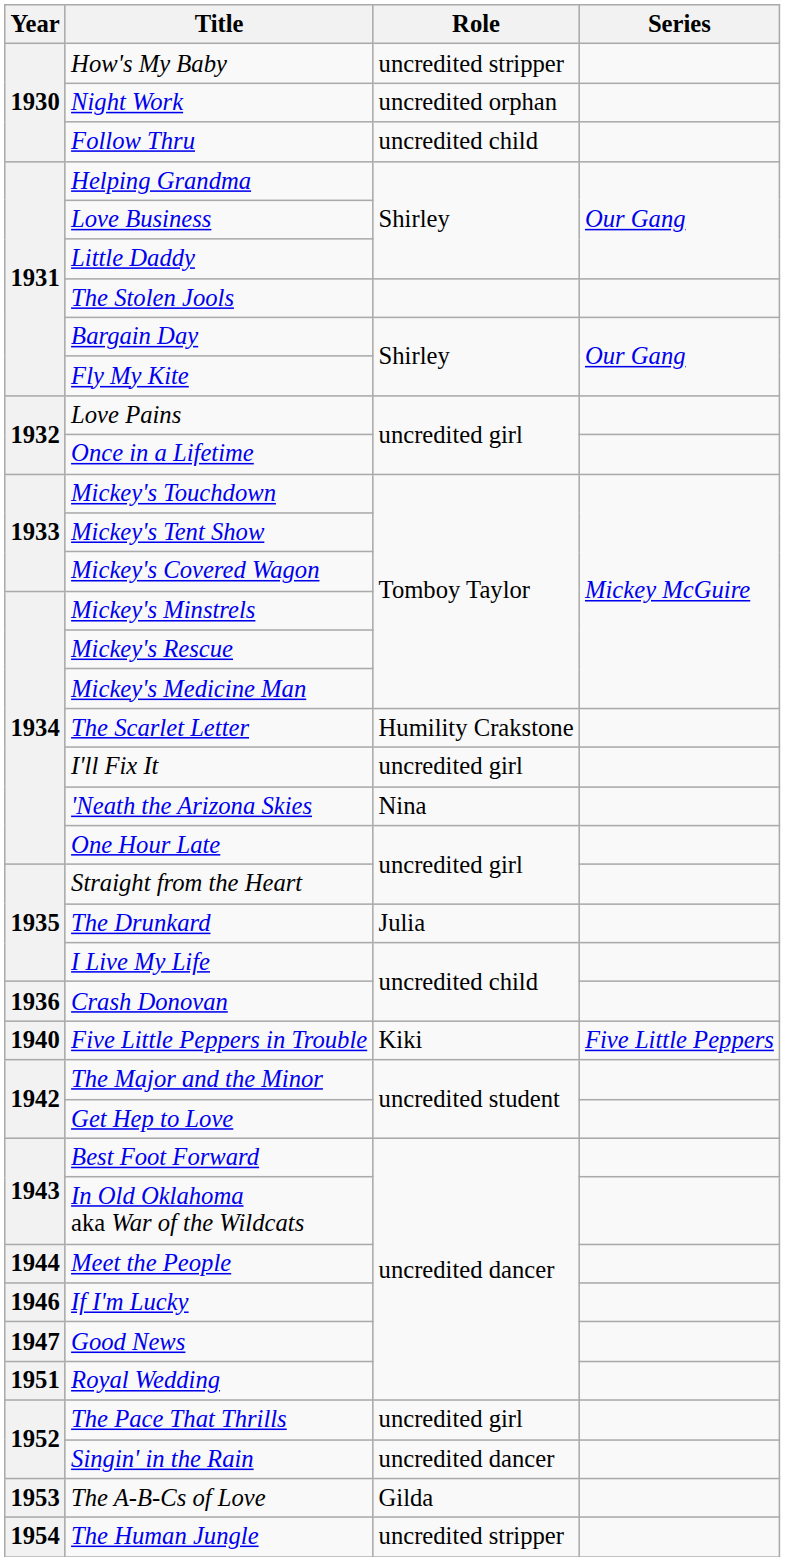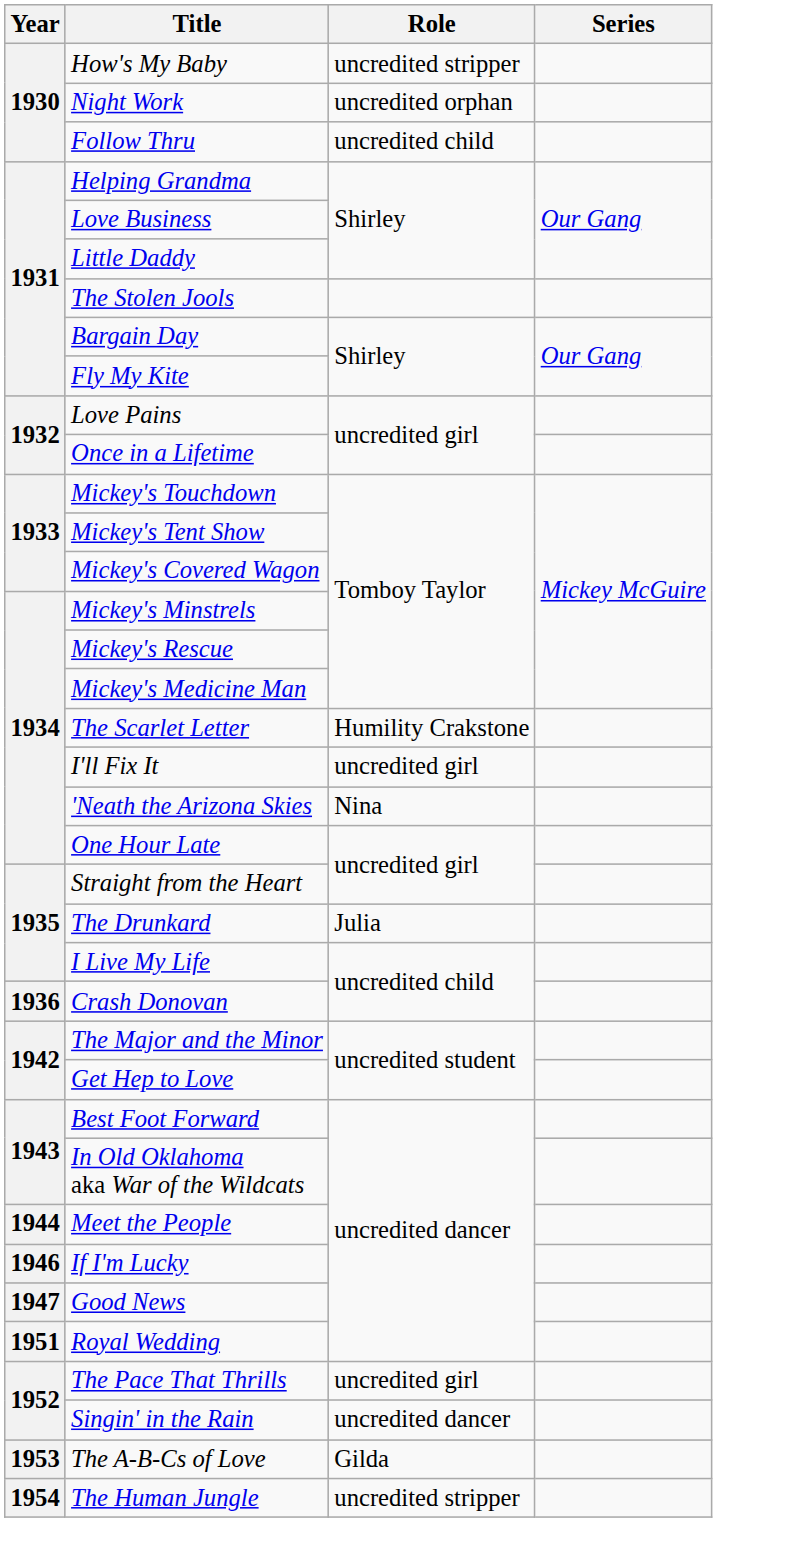 <table class="wikitable sortable">
 <tr>
 <th>Year</th>
 <th>Title</th>
 <th>Role</th>
 <th>Series</th>
 </tr>
 <tr>
 <th rowspan=3>1930</th>
 <td><em>How's My Baby</em></td>
 <td>uncredited stripper</td>
 <td></td>
 </tr>
 <tr>
 <td><em><a href='#'>Night Work</a></em></td>
 <td>uncredited orphan</td>
 <td></td>
 </tr>
 <tr>
 <td><em><a href='#'>Follow Thru</a></em></td>
 <td>uncredited child</td>
 <td></td>
 </tr>
 <tr>
 <th rowspan=6>1931</th>
 <td><em><a href='#'>Helping Grandma</a></em></td>
 <td rowspan=3>Shirley</td>
 <td rowspan=3><em><a href='#'>Our Gang</a></em></td>
 </tr>
 <tr>
 <td><em><a href='#'>Love Business</a></em></td>
 </tr>
 <tr>
 <td><em><a href='#'>Little Daddy</a></em></td>
 </tr>
 <tr>
 <td><em><a href='#'>The Stolen Jools</a></em></td>
 <td></td>
 <td></td>
 </tr>
 <tr>
 <td><em><a href='#'>Bargain Day</a></em></td>
 <td rowspan=2>Shirley</td>
 <td rowspan=2><em><a href='#'>Our Gang</a></em></td>
 </tr>
 <tr>
 <td><em><a href='#'>Fly My Kite</a></em></td>
 </tr>
 <tr>
 <th rowspan=2>1932</th>
 <td><em>Love Pains</em></td>
 <td rowspan=2>uncredited girl</td>
 <td></td>
 </tr>
 <tr>
 <td><a href='#'><em>Once in a Lifetime</em></a></td>
 <td></td>
 </tr>
 <tr>
 <th rowspan=3>1933</th>
 <td><em><a href='#'>Mickey's Touchdown</a></em></td>
 <td rowspan=6>Tomboy Taylor</td>
 <td rowspan=6><a href='#'><em>Mickey McGuire</em></a></td>
 </tr>
 <tr>
 <td><em><a href='#'>Mickey's Tent Show</a></em></td>
 </tr>
 <tr>
 <td><em><a href='#'>Mickey's Covered Wagon</a></em></td>
 </tr>
 <tr>
 <th rowspan=7>1934</th>
 <td><em><a href='#'>Mickey's Minstrels</a></em></td>
 </tr>
 <tr>
 <td><em><a href='#'>Mickey's Rescue</a></em></td>
 </tr>
 <tr>
 <td><em><a href='#'>Mickey's Medicine Man</a></em></td>
 </tr>
 <tr>
 <td><a href='#'><em>The Scarlet Letter</em></a></td>
 <td>Humility Crakstone</td>
 <td></td>
 </tr>
 <tr>
 <td><em>I'll Fix It</em></td>
 <td>uncredited girl</td>
 <td></td>
 </tr>
 <tr>
 <td><em><a href='#'>'Neath the Arizona Skies</a></em></td>
 <td>Nina</td>
 <td></td>
 </tr>
 <tr>
 <td><em><a href='#'>One Hour Late</a></em></td>
 <td rowspan=2>uncredited girl</td>
 <td></td>
 </tr>
 <tr>
 <th rowspan=3>1935</th>
 <td><em>Straight from the Heart</em></td>
 <td></td>
 </tr>
 <tr>
 <td><em><a href='#'>The Drunkard</a></em></td>
 <td>Julia</td>
 <td></td>
 </tr>
 <tr>
 <td><em><a href='#'>I Live My Life</a></em></td>
 <td rowspan=2>uncredited child</td>
 <td></td>
 </tr>
 <tr>
 <th>1936</th>
 <td><em><a href='#'>Crash Donovan</a></em></td>
 <td></td>
 </tr>
 <tr>
-<th>1940</th>
-<td><em><a href='#'>Five Little Peppers in Trouble</a></em></td>
-<td>Kiki</td>
-<td><em><a href='#'>Five Little Peppers</a></em></td>
-</tr>
-<tr>
 <th rowspan=2>1942</th>
 <td><em><a href='#'>The Major and the Minor</a></em></td>
 <td rowspan=2>uncredited student</td>
 <td></td>
 </tr>
 <tr>
 <td><em><a href='#'>Get Hep to Love</a></em></td>
 <td></td>
 </tr>
 <tr>
 <th rowspan=2>1943</th>
 <td><a href='#'><em>Best Foot Forward</em></a></td>
 <td rowspan=6>uncredited dancer</td>
 <td></td>
 </tr>
 <tr>
 <td><em><a href='#'>In Old Oklahoma</a></em><br>aka <em>War of the Wildcats</em></td>
 <td></td>
 </tr>
 <tr>
 <th>1944</th>
 <td><em><a href='#'>Meet the People</a></em></td>
 <td></td>
 </tr>
 <tr>
 <th>1946</th>
 <td><em><a href='#'>If I'm Lucky</a></em></td>
 <td></td>
 </tr>
 <tr>
 <th>1947</th>
 <td><a href='#'><em>Good News</em></a></td>
 <td></td>
 </tr>
 <tr>
 <th>1951</th>
 <td><em><a href='#'>Royal Wedding</a></em></td>
 <td></td>
 </tr>
 <tr>
 <th rowspan=2>1952</th>
 <td><a href='#'><em>The Pace That Thrills</em></a></td>
 <td>uncredited girl</td>
 <td></td>
 </tr>
 <tr>
 <td><em><a href='#'>Singin' in the Rain</a></em></td>
 <td>uncredited dancer</td>
 <td></td>
 </tr>
 <tr>
 <th>1953</th>
 <td><em>The A-B-Cs of Love</em></td>
 <td>Gilda</td>
 <td></td>
 </tr>
 <tr>
 <th>1954</th>
 <td><a href='#'><em>The Human Jungle</em></a></td>
 <td>uncredited stripper</td>
 <td></td>
 </tr>
 </table>
